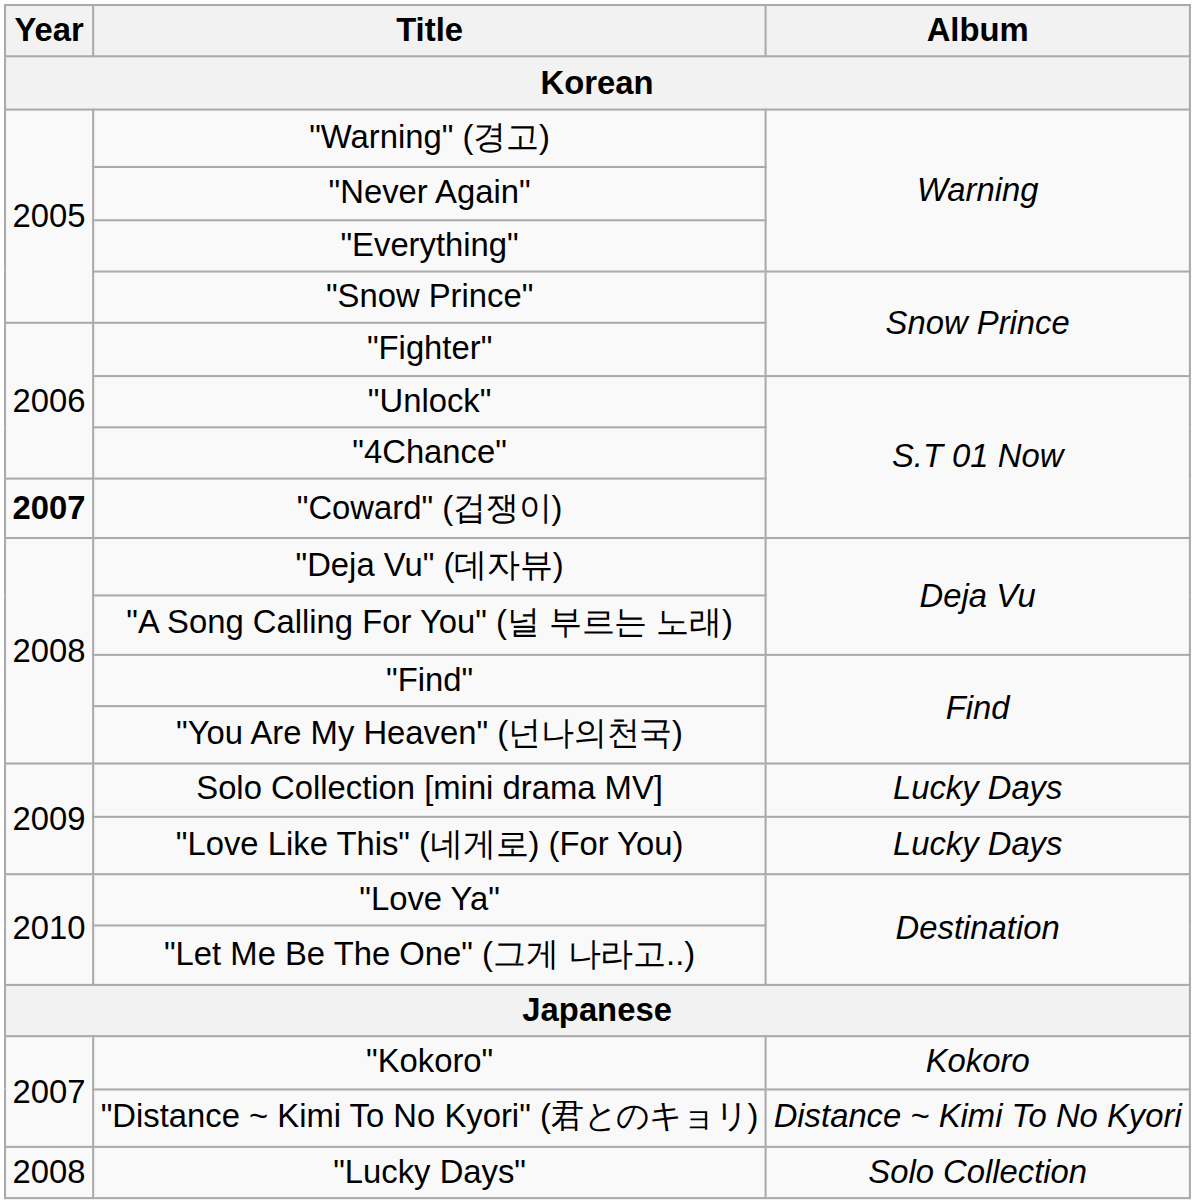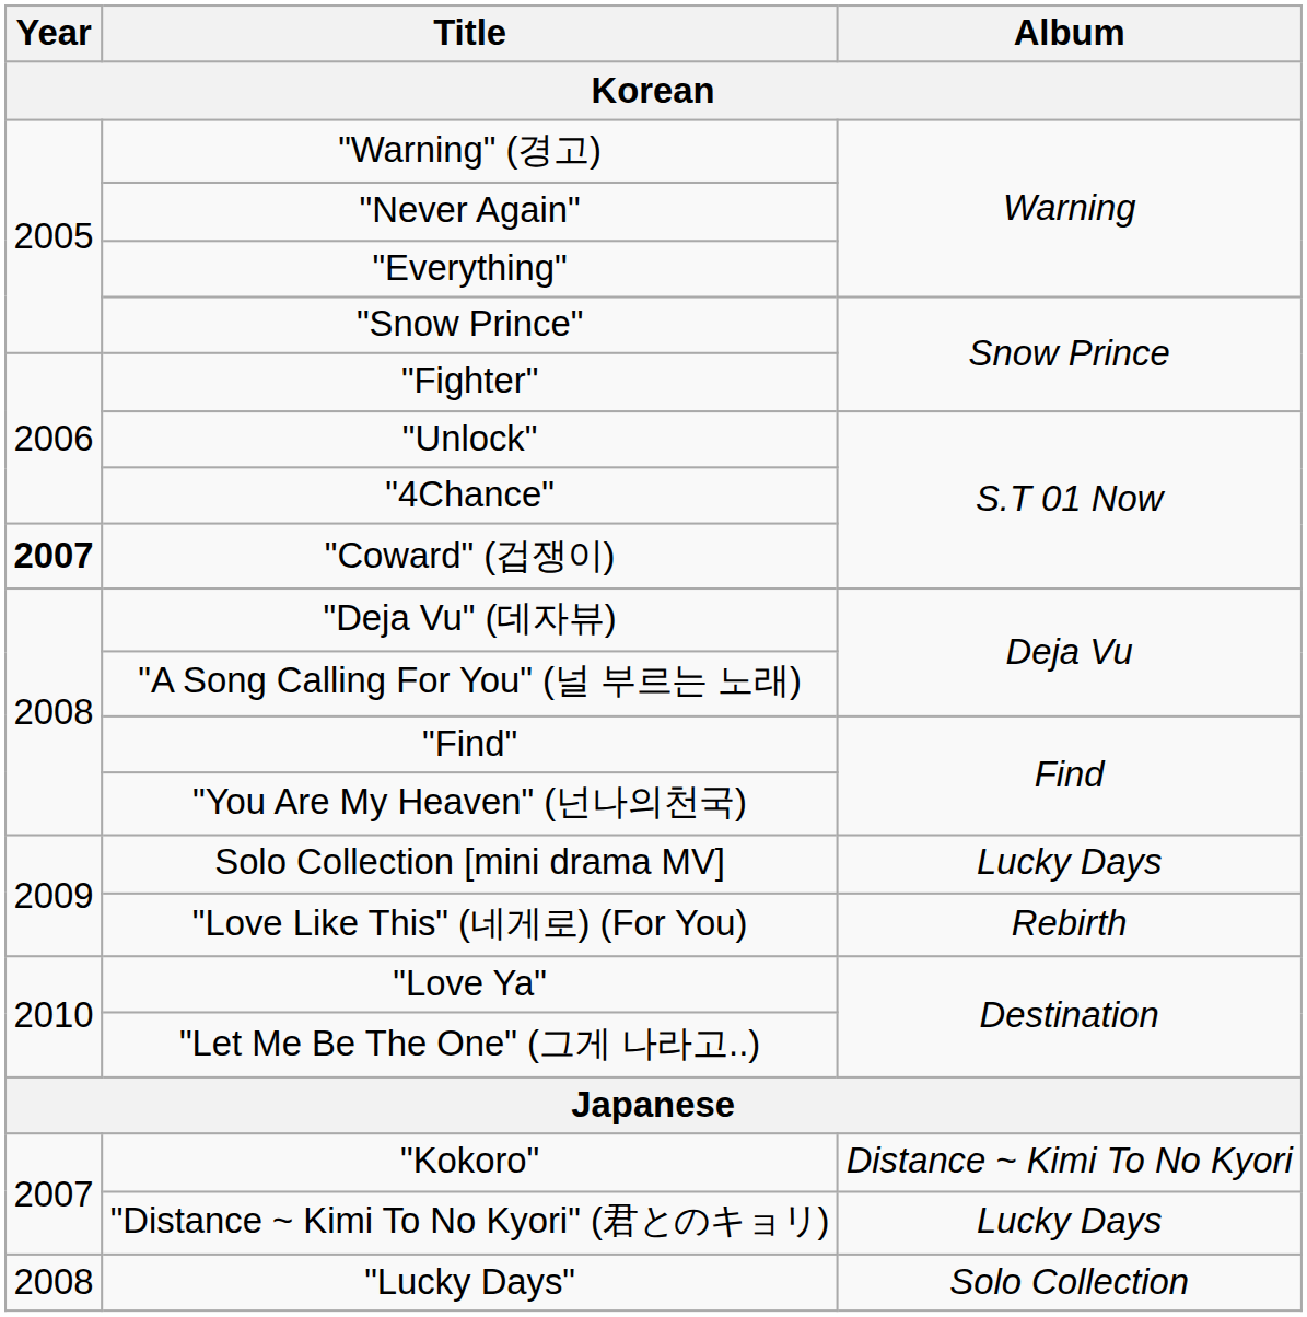 <table class="wikitable" style="text-align:center;">
 <tr>
 <th>Year</th>
 <th>Title</th>
 <th>Album</th>
 </tr>
 <tr>
 <th colspan=3>Korean</th>
 </tr>
 <tr>
 <td rowspan="4">2005</td>
 <td>"Warning" (경고)</td>
 <td rowspan="3"><em>Warning</em></td>
 </tr>
 <tr>
 <td>"Never Again"</td>
 </tr>
 <tr>
 <td>"Everything"</td>
 </tr>
 <tr>
 <td>"Snow Prince"</td>
 <td rowspan="2"><em>Snow Prince</em></td>
 </tr>
 <tr>
 <td rowspan="3">2006</td>
 <td>"Fighter"</td>
 </tr>
 <tr>
 <td>"Unlock"</td>
 <td rowspan="3"><em>S.T 01 Now</em></td>
 </tr>
 <tr>
 <td>"4Chance"</td>
 </tr>
 <tr>
 <td><strong>2007</strong></td>
 <td>"Coward" (겁쟁이)</td>
 </tr>
 <tr>
 <td rowspan="4">2008</td>
 <td>"Deja Vu" (데자뷰)</td>
 <td rowspan="2"><em>Deja Vu</em></td>
 </tr>
 <tr>
 <td>"A Song Calling For You" (널 부르는 노래)</td>
 </tr>
 <tr>
 <td>"Find"</td>
 <td rowspan="2"><em>Find</em></td>
 </tr>
 <tr>
 <td>"You Are My Heaven" (넌나의천국)</td>
 </tr>
 <tr>
 <td rowspan="2">2009</td>
 <td>Solo Collection [mini drama MV]</td>
 <td><em>Lucky Days</em></td>
 </tr>
 <tr>
 <td>"Love Like This" (네게로) (For You)</td>
-<td><em>Lucky Days</em></td>
+<td><em>Rebirth</em></td>
 </tr>
 <tr>
 <td rowspan="2">2010</td>
 <td>"Love Ya"</td>
 <td rowspan="2"><em>Destination</em></td>
 </tr>
 <tr>
 <td>"Let Me Be The One" (그게 나라고..)</td>
 </tr>
 <tr>
 <th colspan=3>Japanese</th>
 </tr>
 <tr>
 <td rowspan="2">2007</td>
 <td>"Kokoro"</td>
-<td><em>Kokoro</em></td>
+<td><em>Distance ~ Kimi To No Kyori</em></td>
 </tr>
 <tr>
 <td>"Distance ~ Kimi To No Kyori" (君とのキョリ)</td>
-<td><em>Distance ~ Kimi To No Kyori</em></td>
+<td><em>Lucky Days</em></td>
 </tr>
 <tr>
 <td>2008</td>
 <td>"Lucky Days"</td>
 <td><em>Solo Collection</em></td>
 </tr>
 </table>
